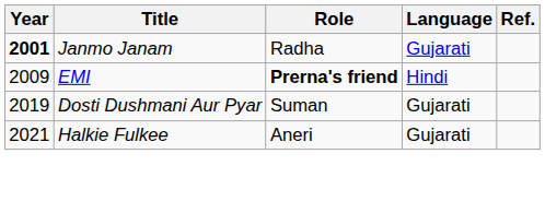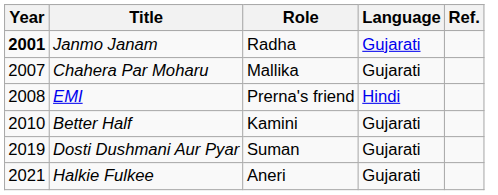 <table class="wikitable sortable">
 <tr style="background:#ccc; text-align:center;">
 <th>Year</th>
 <th>Title</th>
 <th>Role</th>
 <th>Language</th>
 <th class="unsortable">Ref.</th>
 </tr>
 <tr>
 <td><strong>2001</strong></td>
 <td><em>Janmo Janam</em></td>
 <td>Radha</td>
 <td><a href='#'>Gujarati</a></td>
 <td></td>
 </tr>
 <tr>
-<td>2009</td>
+<td>2007</td>
+<td><em>Chahera Par Moharu</em></td>
+<td>Mallika</td>
+<td>Gujarati</td>
+<td></td>
+</tr>
+<tr>
+<td>2008</td>
 <td><em><a href='#'>EMI</a></em></td>
-<td><strong>Prerna's friend</strong></td>
+<td>Prerna's friend</td>
 <td><a href='#'>Hindi</a></td>
+<td></td>
+</tr>
+<tr>
+<td>2010</td>
+<td><em>Better Half</em></td>
+<td>Kamini</td>
+<td>Gujarati</td>
 <td></td>
 </tr>
 <tr>
 <td>2019</td>
 <td><em>Dosti Dushmani Aur Pyar</em></td>
 <td>Suman</td>
 <td>Gujarati</td>
 <td></td>
 </tr>
 <tr>
 <td>2021</td>
 <td><em>Halkie Fulkee</em></td>
 <td>Aneri</td>
 <td>Gujarati</td>
 <td></td>
 </tr>
 </table>
